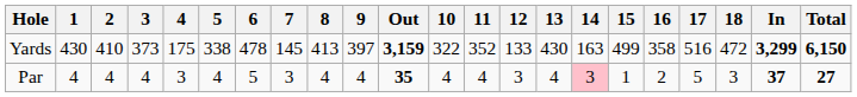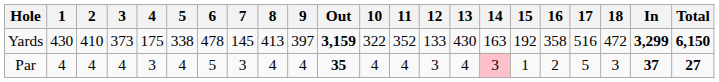 <table class="wikitable" style="text-align:center">
 <tr>
 <th>Hole</th>
 <th>1</th>
 <th>2</th>
 <th>3</th>
 <th>4</th>
 <th>5</th>
 <th>6</th>
 <th>7</th>
 <th>8</th>
 <th>9</th>
 <th>Out</th>
 <th>10</th>
 <th>11</th>
 <th>12</th>
 <th>13</th>
 <th>14</th>
 <th>15</th>
 <th>16</th>
 <th>17</th>
 <th>18</th>
 <th>In</th>
 <th>Total</th>
 </tr>
 <tr>
 <td>Yards</td>
 <td>430</td>
 <td>410</td>
 <td>373</td>
 <td>175</td>
 <td>338</td>
 <td>478</td>
 <td>145</td>
 <td>413</td>
 <td>397</td>
 <td><strong>3,159</strong></td>
 <td>322</td>
 <td>352</td>
 <td>133</td>
 <td>430</td>
 <td>163</td>
-<td>499</td>
+<td>192</td>
 <td>358</td>
 <td>516</td>
 <td>472</td>
 <td><strong>3,299</strong></td>
 <td><strong>6,150</strong></td>
 </tr>
 <tr>
 <td>Par</td>
 <td>4</td>
 <td>4</td>
 <td>4</td>
 <td>3</td>
 <td>4</td>
 <td>5</td>
 <td>3</td>
 <td>4</td>
 <td>4</td>
 <td><strong>35</strong></td>
 <td>4</td>
 <td>4</td>
 <td>3</td>
 <td>4</td>
 <td style="background: pink;">3</td>
 <td>1</td>
 <td>2</td>
 <td>5</td>
 <td>3</td>
 <td><strong>37</strong></td>
 <td><strong>27</strong></td>
 </tr>
 </table>
